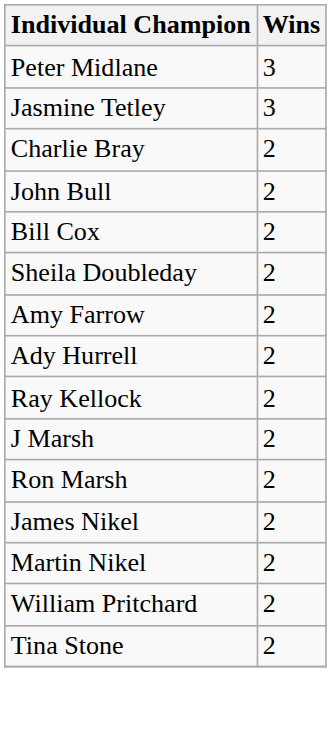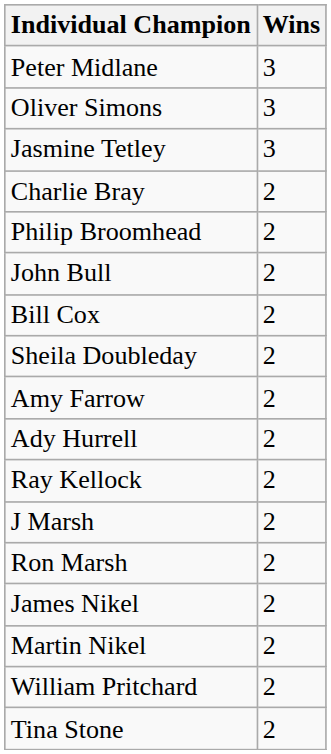 <table class="wikitable sortable">
 <tr>
 <th>Individual Champion</th>
 <th>Wins</th>
 </tr>
 <tr>
 <td>Peter Midlane</td>
 <td>3</td>
 </tr>
 <tr>
+<td>Oliver Simons</td>
+<td>3</td>
+</tr>
+<tr>
 <td>Jasmine Tetley</td>
 <td>3</td>
 </tr>
 <tr>
 <td>Charlie Bray</td>
+<td>2</td>
+</tr>
+<tr>
+<td>Philip Broomhead</td>
 <td>2</td>
 </tr>
 <tr>
 <td>John Bull</td>
 <td>2</td>
 </tr>
 <tr>
 <td>Bill Cox</td>
 <td>2</td>
 </tr>
 <tr>
 <td>Sheila Doubleday</td>
 <td>2</td>
 </tr>
 <tr>
 <td>Amy Farrow</td>
 <td>2</td>
 </tr>
 <tr>
 <td>Ady Hurrell</td>
 <td>2</td>
 </tr>
 <tr>
 <td>Ray Kellock</td>
 <td>2</td>
 </tr>
 <tr>
 <td>J Marsh</td>
 <td>2</td>
 </tr>
 <tr>
 <td>Ron Marsh</td>
 <td>2</td>
 </tr>
 <tr>
 <td>James Nikel</td>
 <td>2</td>
 </tr>
 <tr>
 <td>Martin Nikel</td>
 <td>2</td>
 </tr>
 <tr>
 <td>William Pritchard</td>
 <td>2</td>
 </tr>
 <tr>
 <td>Tina Stone</td>
 <td>2</td>
 </tr>
 <tr>
 </tr>
 </table>
